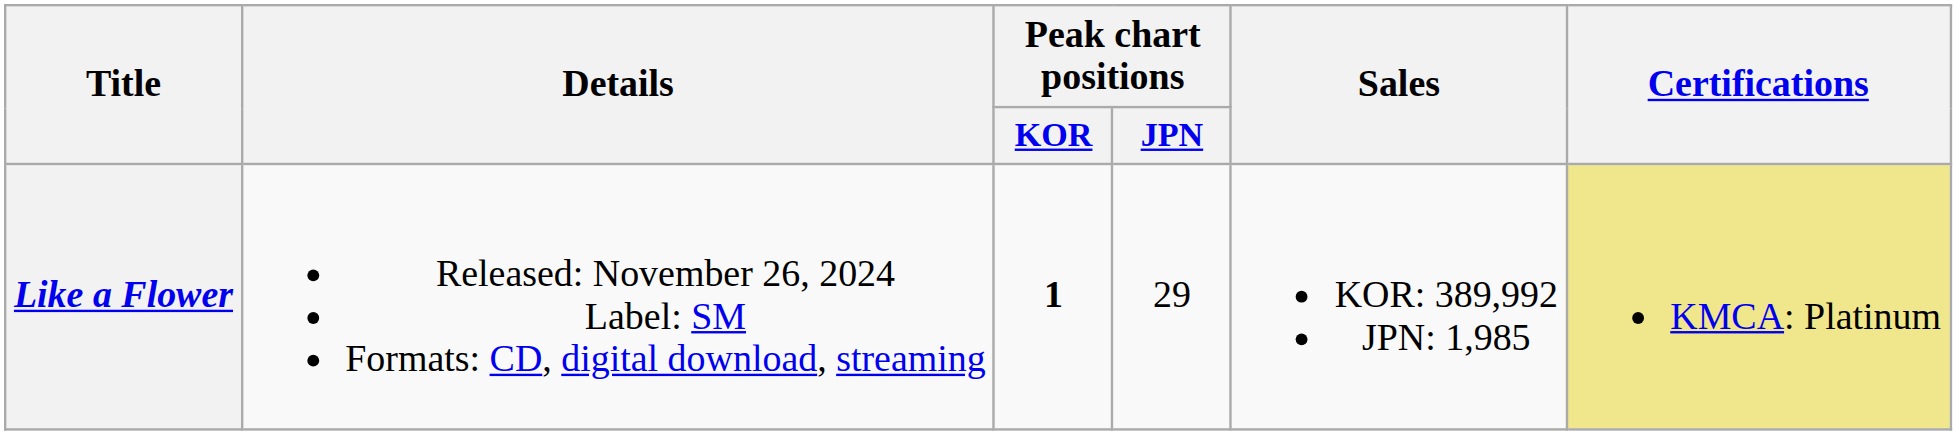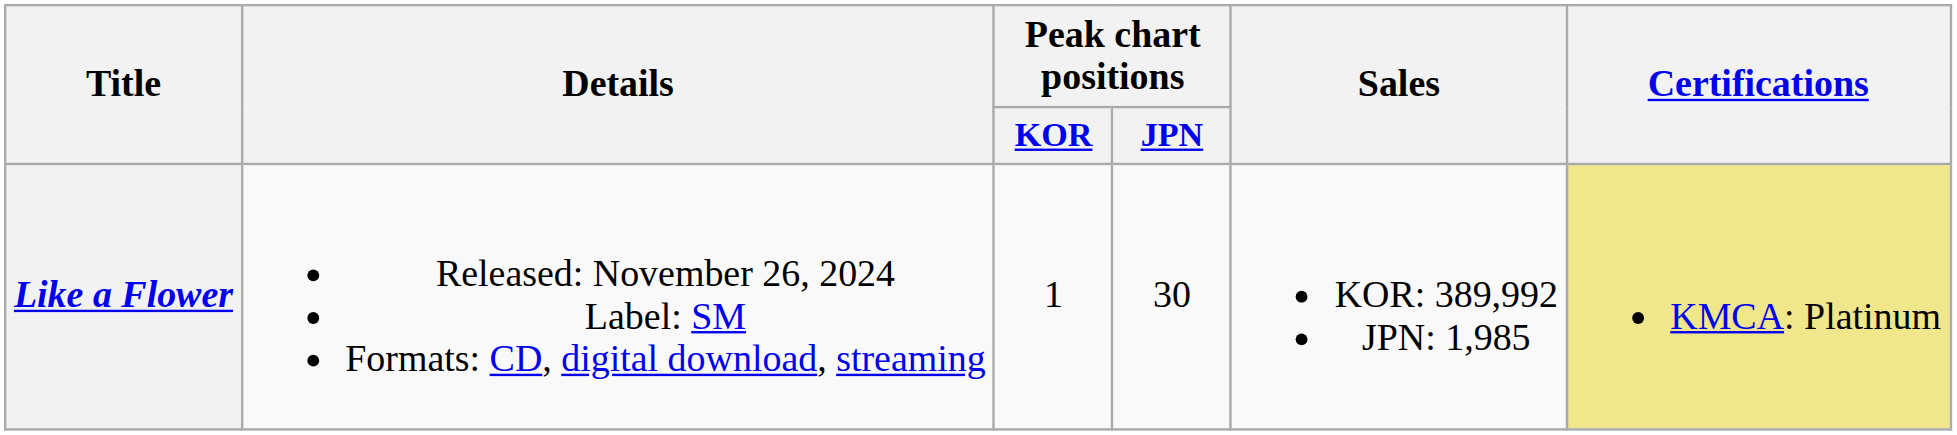 <table class="wikitable plainrowheaders" style="text-align:center">
 <tr>
 <th scope="col" rowspan="2">Title</th>
 <th scope="col" rowspan="2">Details</th>
 <th scope="col" colspan="2">Peak chart positions</th>
 <th scope="col" rowspan="2">Sales</th>
 <th scope="col" rowspan="2"><a href='#'>Certifications</a></th>
 </tr>
 <tr>
 <th scope="col" style="font-size:90%; width:3em"><a href='#'>KOR</a><br></th>
 <th scope="col" style="font-size:90%; width:3em"><a href='#'>JPN</a><br></th>
 </tr>
 <tr>
 <th scope="row"><em><a href='#'>Like a Flower</a></em></th>
 <td><br><ul><li>Released: November 26, 2024</li><li>Label: <a href='#'>SM</a></li><li>Formats: <a href='#'>CD</a>, <a href='#'>digital download</a>, <a href='#'>streaming</a></li></ul></td>
-<td><strong>1</strong></td>
-<td>29</td>
+<td>1</td>
+<td>30</td>
 <td><br><ul><li>KOR: 389,992</li><li>JPN: 1,985</li></ul></td>
 <td style="background: khaki;"><br><ul><li><a href='#'>KMCA</a>: Platinum</li></ul></td>
 </tr>
 </table>
